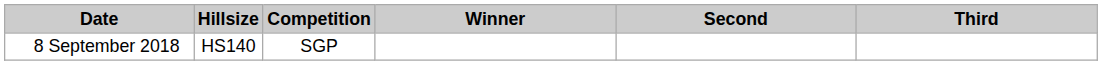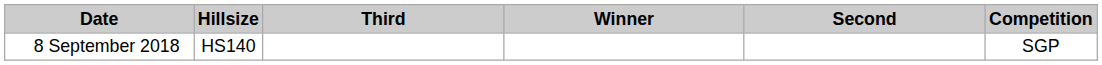 <table class="wikitable plainrowheaders" style="background:#fff; font-size:86%; line-height:15px; border:grey solid 1px; border-collapse:collapse;">
 <tr style="background:#ccc; text-align:center;">
 <th style="background:#ccc;" width="140">Date</th>
 <th style="background:#ccc;" width="45">Hillsize</th>
-<th style="background:#ccc;" width="80">Competition</th>
+<th style="background:#ccc;" width="180">Third</th>
 <th style="background:#ccc;" width="180">Winner</th>
 <th style="background:#ccc;" width="180">Second</th>
-<th style="background:#ccc;" width="180">Third</th>
+<th style="background:#ccc;" width="80">Competition</th>
 </tr>
 <tr>
 <td align=right>8 September 2018  </td>
 <td align=center>HS140</td>
-<td align=center>SGP</td>
 <td></td>
 <td></td>
 <td></td>
+<td align=center>SGP</td>
 </tr>
 </table>
